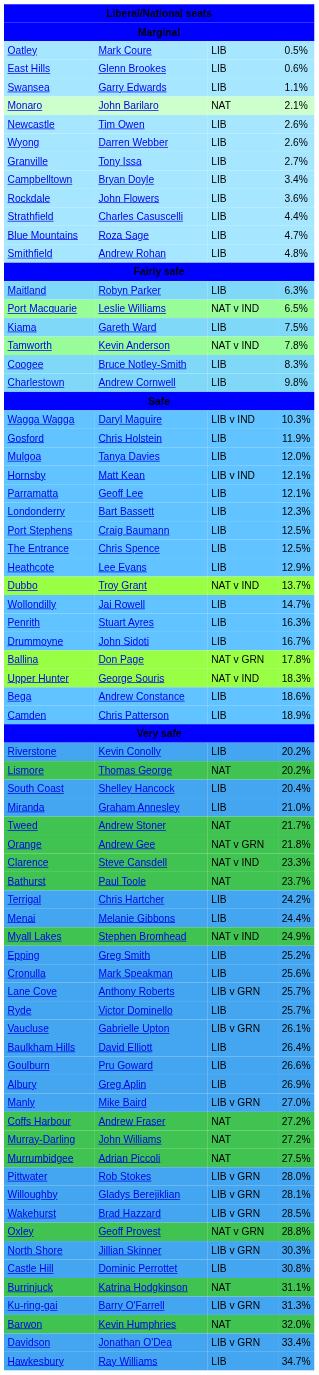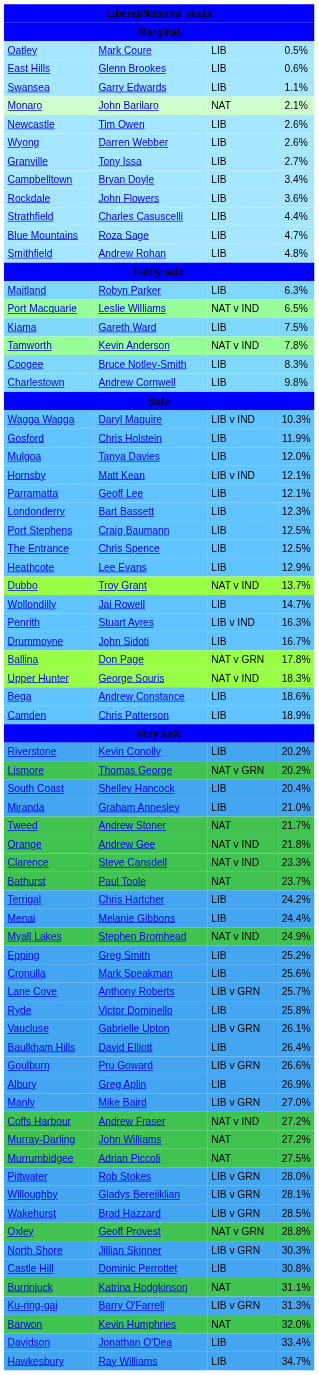 <table class="toccolours" cellpadding="5" cellspacing="0" style="float:left; margin-right:.5em; margin-top:.4em; font-size:90%;">
 <tr>
 <td colspan="4" style="width:102%; text-align:center; background:BLUE;"><span><strong>Liberal/National seats</strong></span></td>
 </tr>
 <tr>
 <td colspan="4" style="text-align:center; background:blue;"><span><strong>Marginal</strong></span></td>
 </tr>
 <tr>
 <td style="text-align:left; background:#a6e7ff;"><a href='#'>Oatley</a></td>
 <td style="text-align:left; background:#a6e7ff;"><a href='#'>Mark Coure</a></td>
 <td style="text-align:left; background:#a6e7ff;">LIB</td>
 <td style="text-align:center; background:#a6e7ff;">0.5%</td>
 </tr>
 <tr>
 <td style="text-align:left; background:#A6E7FF;"><a href='#'>East Hills</a></td>
 <td style="text-align:left; background:#A6E7FF;"><a href='#'>Glenn Brookes</a></td>
 <td style="text-align:left; background:#A6E7FF;">LIB</td>
 <td style="text-align:center; background:#A6E7FF;">0.6%</td>
 </tr>
 <tr>
 <td style="text-align:left; background:#a6e7ff;"><a href='#'>Swansea</a></td>
 <td style="text-align:left; background:#a6e7ff;"><a href='#'>Garry Edwards</a></td>
 <td style="text-align:left; background:#a6e7ff;">LIB</td>
 <td style="text-align:center; background:#a6e7ff;">1.1%</td>
 </tr>
 <tr>
 <td style="text-align:left; background:#CCFFCC;"><a href='#'>Monaro</a></td>
 <td style="text-align:left; background:#CCFFCC;"><a href='#'>John Barilaro</a></td>
 <td style="text-align:left; background:#CCFFCC;">NAT</td>
 <td style="text-align:center; background:#CCFFCC;">2.1%</td>
 </tr>
 <tr>
 <td style="text-align:left; background:#a6e7ff;"><a href='#'>Newcastle</a></td>
 <td style="text-align:left; background:#a6e7ff;"><a href='#'>Tim Owen</a></td>
 <td style="text-align:left; background:#a6e7ff;">LIB</td>
 <td style="text-align:center; background:#a6e7ff;">2.6%</td>
 </tr>
 <tr>
 <td style="text-align:left; background:#a6e7ff;"><a href='#'>Wyong</a></td>
 <td style="text-align:left; background:#a6e7ff;"><a href='#'>Darren Webber</a></td>
 <td style="text-align:left; background:#a6e7ff;">LIB</td>
 <td style="text-align:center; background:#a6e7ff;">2.6%</td>
 </tr>
 <tr>
 <td style="text-align:left; background:#a6e7ff;"><a href='#'>Granville</a></td>
 <td style="text-align:left; background:#a6e7ff;"><a href='#'>Tony Issa</a></td>
 <td style="text-align:left; background:#a6e7ff;">LIB</td>
 <td style="text-align:center; background:#a6e7ff;">2.7%</td>
 </tr>
 <tr>
 <td style="text-align:left; background:#a6e7ff;"><a href='#'>Campbelltown</a></td>
 <td style="text-align:left; background:#a6e7ff;"><a href='#'>Bryan Doyle</a></td>
 <td style="text-align:left; background:#a6e7ff;">LIB</td>
 <td style="text-align:center; background:#a6e7ff;">3.4%</td>
 </tr>
 <tr>
 <td style="text-align:left; background:#a6e7ff;"><a href='#'>Rockdale</a></td>
 <td style="text-align:left; background:#a6e7ff;"><a href='#'>John Flowers</a></td>
 <td style="text-align:left; background:#a6e7ff;">LIB</td>
 <td style="text-align:center; background:#a6e7ff;">3.6%</td>
 </tr>
 <tr>
 <td style="text-align:left; background:#a6e7ff;"><a href='#'>Strathfield</a></td>
 <td style="text-align:left; background:#a6e7ff;"><a href='#'>Charles Casuscelli</a></td>
 <td style="text-align:left; background:#a6e7ff;">LIB</td>
 <td style="text-align:center; background:#a6e7ff;">4.4%</td>
 </tr>
 <tr>
 <td style="text-align:left; background:#a6e7ff;"><a href='#'>Blue Mountains</a></td>
 <td style="text-align:left; background:#a6e7ff;"><a href='#'>Roza Sage</a></td>
 <td style="text-align:left; background:#a6e7ff;">LIB</td>
 <td style="text-align:center; background:#a6e7ff;">4.7%</td>
 </tr>
 <tr>
 <td style="text-align:left; background:#a6e7ff;"><a href='#'>Smithfield</a></td>
 <td style="text-align:left; background:#a6e7ff;"><a href='#'>Andrew Rohan</a></td>
 <td style="text-align:left; background:#a6e7ff;">LIB</td>
 <td style="text-align:center; background:#a6e7ff;">4.8%</td>
 </tr>
 <tr>
 <td colspan="4" style="text-align:center; background:blue;"><span><strong>Fairly safe</strong></span></td>
 </tr>
 <tr>
 <td style="text-align:left; background:#80d8f9;"><a href='#'>Maitland</a></td>
 <td style="text-align:left; background:#80d8f9;"><a href='#'>Robyn Parker</a></td>
 <td style="text-align:left; background:#80d8f9;">LIB</td>
 <td style="text-align:center; background:#80d8f9;">6.3%</td>
 </tr>
 <tr>
 <td style="text-align:left; background:#98fc98;"><a href='#'>Port Macquarie</a></td>
 <td style="text-align:left; background:#98fc98;"><a href='#'>Leslie Williams</a></td>
 <td style="text-align:left; background:#98fc98;">NAT v IND</td>
 <td style="text-align:center; background:#98fc98;">6.5%</td>
 </tr>
 <tr>
 <td style="text-align:left; background:#80d8f9;"><a href='#'>Kiama</a></td>
 <td style="text-align:left; background:#80d8f9;"><a href='#'>Gareth Ward</a></td>
 <td style="text-align:left; background:#80d8f9;">LIB</td>
 <td style="text-align:center; background:#80d8f9;">7.5%</td>
 </tr>
 <tr>
 <td style="text-align:left; background:#98fc98;"><a href='#'>Tamworth</a></td>
 <td style="text-align:left; background:#98fc98;"><a href='#'>Kevin Anderson</a></td>
 <td style="text-align:left; background:#98fc98;">NAT v IND</td>
 <td style="text-align:center; background:#98fc98;">7.8%</td>
 </tr>
 <tr>
 <td style="text-align:left; background:#80d8f9;"><a href='#'>Coogee</a></td>
 <td style="text-align:left; background:#80d8f9;"><a href='#'>Bruce Notley-Smith</a></td>
 <td style="text-align:left; background:#80d8f9;">LIB</td>
 <td style="text-align:center; background:#80d8f9;">8.3%</td>
 </tr>
 <tr>
 <td style="text-align:left; background:#80d8f9;"><a href='#'>Charlestown</a></td>
 <td style="text-align:left; background:#80d8f9;"><a href='#'>Andrew Cornwell</a></td>
 <td style="text-align:left; background:#80d8f9;">LIB</td>
 <td style="text-align:center; background:#80d8f9;">9.8%</td>
 </tr>
 <tr>
 <td colspan="4" style="text-align:center; background:blue;"><span><strong>Safe</strong></span></td>
 </tr>
 <tr>
 <td style="text-align:left; background:#61c3ff;"><a href='#'>Wagga Wagga</a></td>
 <td style="text-align:left; background:#61c3ff;"><a href='#'>Daryl Maguire</a></td>
 <td style="text-align:left; background:#61c3ff;">LIB v IND</td>
 <td style="text-align:center; background:#61c3ff;">10.3%</td>
 </tr>
 <tr>
 <td style="text-align:left; background:#61c3ff;"><a href='#'>Gosford</a></td>
 <td style="text-align:left; background:#61c3ff;"><a href='#'>Chris Holstein</a></td>
 <td style="text-align:left; background:#61c3ff;">LIB</td>
 <td style="text-align:center; background:#61c3ff;">11.9%</td>
 </tr>
 <tr>
 <td style="text-align:left; background:#61c3ff;"><a href='#'>Mulgoa</a></td>
 <td style="text-align:left; background:#61c3ff;"><a href='#'>Tanya Davies</a></td>
 <td style="text-align:left; background:#61c3ff;">LIB</td>
 <td style="text-align:center; background:#61c3ff;">12.0%</td>
 </tr>
 <tr>
 <td style="text-align:left; background:#61c3ff;"><a href='#'>Hornsby</a></td>
 <td style="text-align:left; background:#61c3ff;"><a href='#'>Matt Kean</a></td>
 <td style="text-align:left; background:#61c3ff;">LIB v IND</td>
 <td style="text-align:center; background:#61c3ff;">12.1%</td>
 </tr>
 <tr>
 <td style="text-align:left; background:#61c3ff;"><a href='#'>Parramatta</a></td>
 <td style="text-align:left; background:#61c3ff;"><a href='#'>Geoff Lee</a></td>
 <td style="text-align:left; background:#61c3ff;">LIB</td>
 <td style="text-align:center; background:#61c3ff;">12.1%</td>
 </tr>
 <tr>
 <td style="text-align:left; background:#61c3ff;"><a href='#'>Londonderry</a></td>
 <td style="text-align:left; background:#61c3ff;"><a href='#'>Bart Bassett</a></td>
 <td style="text-align:left; background:#61c3ff;">LIB</td>
 <td style="text-align:center; background:#61c3ff;">12.3%</td>
 </tr>
 <tr>
 <td style="text-align:left; background:#61c3ff;"><a href='#'>Port Stephens</a></td>
 <td style="text-align:left; background:#61c3ff;"><a href='#'>Craig Baumann</a></td>
 <td style="text-align:left; background:#61c3ff;">LIB</td>
 <td style="text-align:center; background:#61c3ff;">12.5%</td>
 </tr>
 <tr>
 <td style="text-align:left; background:#61c3ff;"><a href='#'>The Entrance</a></td>
 <td style="text-align:left; background:#61c3ff;"><a href='#'>Chris Spence</a></td>
 <td style="text-align:left; background:#61c3ff;">LIB</td>
 <td style="text-align:center; background:#61c3ff;">12.5%</td>
 </tr>
 <tr>
 <td style="text-align:left; background:#61c3ff;"><a href='#'>Heathcote</a></td>
 <td style="text-align:left; background:#61c3ff;"><a href='#'>Lee Evans</a></td>
 <td style="text-align:left; background:#61c3ff;">LIB</td>
 <td style="text-align:center; background:#61c3ff;">12.9%</td>
 </tr>
 <tr>
 <td style="text-align:left; background:#98ff44;"><a href='#'>Dubbo</a></td>
 <td style="text-align:left; background:#98ff44;"><a href='#'>Troy Grant</a></td>
 <td style="text-align:left; background:#98ff44;">NAT v IND</td>
 <td style="text-align:center; background:#98ff44;">13.7%</td>
 </tr>
 <tr>
 <td style="text-align:left; background:#61c3ff;"><a href='#'>Wollondilly</a></td>
 <td style="text-align:left; background:#61c3ff;"><a href='#'>Jai Rowell</a></td>
 <td style="text-align:left; background:#61c3ff;">LIB</td>
 <td style="text-align:center; background:#61c3ff;">14.7%</td>
 </tr>
 <tr>
 <td style="text-align:left; background:#61c3ff;"><a href='#'>Penrith</a></td>
 <td style="text-align:left; background:#61c3ff;"><a href='#'>Stuart Ayres</a></td>
-<td style="text-align:left; background:#61c3ff;">LIB</td>
+<td style="text-align:left; background:#61c3ff;">LIB v IND</td>
 <td style="text-align:center; background:#61c3ff;">16.3%</td>
 </tr>
 <tr>
 <td style="text-align:left; background:#61c3ff;"><a href='#'>Drummoyne</a></td>
 <td style="text-align:left; background:#61c3ff;"><a href='#'>John Sidoti</a></td>
 <td style="text-align:left; background:#61c3ff;">LIB</td>
 <td style="text-align:center; background:#61c3ff;">16.7%</td>
 </tr>
 <tr>
 <td style="text-align:left; background:#98ff44;"><a href='#'>Ballina</a></td>
 <td style="text-align:left; background:#98ff44;"><a href='#'>Don Page</a></td>
 <td style="text-align:left; background:#98ff44;">NAT v GRN</td>
 <td style="text-align:center; background:#98ff44;">17.8%</td>
 </tr>
 <tr>
 <td style="text-align:left; background:#98ff44;"><a href='#'>Upper Hunter</a></td>
 <td style="text-align:left; background:#98ff44;"><a href='#'>George Souris</a></td>
 <td style="text-align:left; background:#98ff44;">NAT v IND</td>
 <td style="text-align:center; background:#98ff44;">18.3%</td>
 </tr>
 <tr>
 <td style="text-align:left; background:#61c3ff;"><a href='#'>Bega</a></td>
 <td style="text-align:left; background:#61c3ff;"><a href='#'>Andrew Constance</a></td>
 <td style="text-align:left; background:#61c3ff;">LIB</td>
 <td style="text-align:center; background:#61c3ff;">18.6%</td>
 </tr>
 <tr>
 <td style="text-align:left; background:#61c3ff;"><a href='#'>Camden</a></td>
 <td style="text-align:left; background:#61c3ff;"><a href='#'>Chris Patterson</a></td>
 <td style="text-align:left; background:#61c3ff;">LIB</td>
 <td style="text-align:center; background:#61c3ff;">18.9%</td>
 </tr>
 <tr>
 <td colspan="4" style="text-align:center; background:blue;"><span><strong>Very safe</strong></span></td>
 </tr>
 <tr>
 <td style="text-align:left; background:#44a6f1;"><a href='#'>Riverstone</a></td>
 <td style="text-align:left; background:#44a6f1;"><a href='#'>Kevin Conolly</a></td>
 <td style="text-align:left; background:#44a6f1;">LIB</td>
 <td style="text-align:center; background:#44a6f1;">20.2%</td>
 </tr>
 <tr>
 <td style="text-align:left; background:#40C351;"><a href='#'>Lismore</a></td>
 <td style="text-align:left; background:#40C351;"><a href='#'>Thomas George</a></td>
-<td style="text-align:left; background:#40C351;">NAT</td>
+<td style="text-align:left; background:#40C351;">NAT v GRN</td>
 <td style="text-align:center; background:#40C351;">20.2%</td>
 </tr>
 <tr>
 <td style="text-align:left; background:#44a6f1;"><a href='#'>South Coast</a></td>
 <td style="text-align:left; background:#44a6f1;"><a href='#'>Shelley Hancock</a></td>
 <td style="text-align:left; background:#44a6f1;">LIB</td>
 <td style="text-align:center; background:#44a6f1;">20.4%</td>
 </tr>
 <tr>
 <td style="text-align:left; background:#44a6f1;"><a href='#'>Miranda</a></td>
 <td style="text-align:left; background:#44a6f1;"><a href='#'>Graham Annesley</a></td>
 <td style="text-align:left; background:#44a6f1;">LIB</td>
 <td style="text-align:center; background:#44a6f1;">21.0%</td>
 </tr>
 <tr>
 <td style="text-align:left; background:#40C351;"><a href='#'>Tweed</a></td>
 <td style="text-align:left; background:#40C351;"><a href='#'>Andrew Stoner</a></td>
 <td style="text-align:left; background:#40C351;">NAT</td>
 <td style="text-align:center; background:#40C351;">21.7%</td>
 </tr>
 <tr>
 <td style="text-align:left; background:#40C351;"><a href='#'>Orange</a></td>
 <td style="text-align:left; background:#40C351;"><a href='#'>Andrew Gee</a></td>
-<td style="text-align:left; background:#40C351;">NAT v GRN</td>
+<td style="text-align:left; background:#40C351;">NAT v IND</td>
 <td style="text-align:center; background:#40C351;">21.8%</td>
 </tr>
 <tr>
 <td style="text-align:left; background:#40C351;"><a href='#'>Clarence</a></td>
 <td style="text-align:left; background:#40C351;"><a href='#'>Steve Cansdell</a></td>
 <td style="text-align:left; background:#40C351;">NAT v IND</td>
 <td style="text-align:center; background:#40C351;">23.3%</td>
 </tr>
 <tr>
 <td style="text-align:left; background:#40C351;"><a href='#'>Bathurst</a></td>
 <td style="text-align:left; background:#40C351;"><a href='#'>Paul Toole</a></td>
 <td style="text-align:left; background:#40C351;">NAT</td>
 <td style="text-align:center; background:#40C351;">23.7%</td>
 </tr>
 <tr>
 <td style="text-align:left; background:#44a6f1;"><a href='#'>Terrigal</a></td>
 <td style="text-align:left; background:#44a6f1;"><a href='#'>Chris Hartcher</a></td>
 <td style="text-align:left; background:#44a6f1;">LIB</td>
 <td style="text-align:center; background:#44a6f1;">24.2%</td>
 </tr>
 <tr>
 <td style="text-align:left; background:#44a6f1;"><a href='#'>Menai</a></td>
 <td style="text-align:left; background:#44a6f1;"><a href='#'>Melanie Gibbons</a></td>
 <td style="text-align:left; background:#44a6f1;">LIB</td>
 <td style="text-align:center; background:#44a6f1;">24.4%</td>
 </tr>
 <tr>
 <td style="text-align:left; background:#40C351;"><a href='#'>Myall Lakes</a></td>
 <td style="text-align:left; background:#40C351;"><a href='#'>Stephen Bromhead</a></td>
 <td style="text-align:left; background:#40C351;">NAT v IND</td>
 <td style="text-align:center; background:#40C351;">24.9%</td>
 </tr>
 <tr>
 <td style="text-align:left; background:#44a6f1;"><a href='#'>Epping</a></td>
 <td style="text-align:left; background:#44a6f1;"><a href='#'>Greg Smith</a></td>
 <td style="text-align:left; background:#44a6f1;">LIB</td>
 <td style="text-align:center; background:#44a6f1;">25.2%</td>
 </tr>
 <tr>
 <td style="text-align:left; background:#44a6f1;"><a href='#'>Cronulla</a></td>
 <td style="text-align:left; background:#44a6f1;"><a href='#'>Mark Speakman</a></td>
 <td style="text-align:left; background:#44a6f1;">LIB</td>
 <td style="text-align:center; background:#44a6f1;">25.6%</td>
 </tr>
 <tr>
 <td style="text-align:left; background:#44a6f1;"><a href='#'>Lane Cove</a></td>
 <td style="text-align:left; background:#44a6f1;"><a href='#'>Anthony Roberts</a></td>
 <td style="text-align:left; background:#44a6f1;">LIB v GRN</td>
 <td style="text-align:center; background:#44a6f1;">25.7%</td>
 </tr>
 <tr>
 <td style="text-align:left; background:#44a6f1;"><a href='#'>Ryde</a></td>
 <td style="text-align:left; background:#44a6f1;"><a href='#'>Victor Dominello</a></td>
 <td style="text-align:left; background:#44a6f1;">LIB</td>
-<td style="text-align:center; background:#44a6f1;">25.7%</td>
+<td style="text-align:center; background:#44a6f1;">25.8%</td>
 </tr>
 <tr>
 <td style="text-align:left; background:#44a6f1;"><a href='#'>Vaucluse</a></td>
 <td style="text-align:left; background:#44a6f1;"><a href='#'>Gabrielle Upton</a></td>
 <td style="text-align:left; background:#44a6f1;">LIB v GRN</td>
 <td style="text-align:center; background:#44a6f1;">26.1%</td>
 </tr>
 <tr>
 <td style="text-align:left; background:#44a6f1;"><a href='#'>Baulkham Hills</a></td>
 <td style="text-align:left; background:#44a6f1;"><a href='#'>David Elliott</a></td>
 <td style="text-align:left; background:#44a6f1;">LIB</td>
 <td style="text-align:center; background:#44a6f1;">26.4%</td>
 </tr>
 <tr>
 <td style="text-align:left; background:#44a6f1;"><a href='#'>Goulburn</a></td>
 <td style="text-align:left; background:#44a6f1;"><a href='#'>Pru Goward</a></td>
-<td style="text-align:left; background:#44a6f1;">LIB</td>
+<td style="text-align:left; background:#44a6f1;">LIB v GRN</td>
 <td style="text-align:center; background:#44a6f1;">26.6%</td>
 </tr>
 <tr>
 <td style="text-align:left; background:#44a6f1;"><a href='#'>Albury</a></td>
 <td style="text-align:left; background:#44a6f1;"><a href='#'>Greg Aplin</a></td>
 <td style="text-align:left; background:#44a6f1;">LIB</td>
 <td style="text-align:center; background:#44a6f1;">26.9%</td>
 </tr>
 <tr>
 <td style="text-align:left; background:#44a6f1;"><a href='#'>Manly</a></td>
 <td style="text-align:left; background:#44a6f1;"><a href='#'>Mike Baird</a></td>
 <td style="text-align:left; background:#44a6f1;">LIB v GRN</td>
 <td style="text-align:center; background:#44a6f1;">27.0%</td>
 </tr>
 <tr>
 <td style="text-align:left; background:#40C351;"><a href='#'>Coffs Harbour</a></td>
 <td style="text-align:left; background:#40C351;"><a href='#'>Andrew Fraser</a></td>
-<td style="text-align:left; background:#40C351;">NAT</td>
+<td style="text-align:left; background:#40C351;">NAT v IND</td>
 <td style="text-align:center; background:#40C351;">27.2%</td>
 </tr>
 <tr>
 <td style="text-align:left; background:#40C351;"><a href='#'>Murray-Darling</a></td>
 <td style="text-align:left; background:#40C351;"><a href='#'>John Williams</a></td>
 <td style="text-align:left; background:#40C351;">NAT</td>
 <td style="text-align:center; background:#40C351;">27.2%</td>
 </tr>
 <tr>
 <td style="text-align:left; background:#40C351;"><a href='#'>Murrumbidgee</a></td>
 <td style="text-align:left; background:#40C351;"><a href='#'>Adrian Piccoli</a></td>
 <td style="text-align:left; background:#40C351;">NAT</td>
 <td style="text-align:center; background:#40C351;">27.5%</td>
 </tr>
 <tr>
 <td style="text-align:left; background:#44a6f1;"><a href='#'>Pittwater</a></td>
 <td style="text-align:left; background:#44a6f1;"><a href='#'>Rob Stokes</a></td>
 <td style="text-align:left; background:#44a6f1;">LIB v GRN</td>
 <td style="text-align:center; background:#44a6f1;">28.0%</td>
 </tr>
 <tr>
 <td style="text-align:left; background:#44a6f1;"><a href='#'>Willoughby</a></td>
 <td style="text-align:left; background:#44a6f1;"><a href='#'>Gladys Berejiklian</a></td>
 <td style="text-align:left; background:#44a6f1;">LIB v GRN</td>
 <td style="text-align:center; background:#44a6f1;">28.1%</td>
 </tr>
 <tr>
 <td style="text-align:left; background:#44a6f1;"><a href='#'>Wakehurst</a></td>
 <td style="text-align:left; background:#44a6f1;"><a href='#'>Brad Hazzard</a></td>
 <td style="text-align:left; background:#44a6f1;">LIB v GRN</td>
 <td style="text-align:center; background:#44a6f1;">28.5%</td>
 </tr>
 <tr>
 <td style="text-align:left; background:#40C351;"><a href='#'>Oxley</a></td>
 <td style="text-align:left; background:#40C351;"><a href='#'>Geoff Provest</a></td>
 <td style="text-align:left; background:#40C351;">NAT v GRN</td>
 <td style="text-align:center; background:#40C351;">28.8%</td>
 </tr>
 <tr>
 <td style="text-align:left; background:#44a6f1;"><a href='#'>North Shore</a></td>
 <td style="text-align:left; background:#44a6f1;"><a href='#'>Jillian Skinner</a></td>
 <td style="text-align:left; background:#44a6f1;">LIB v GRN</td>
 <td style="text-align:center; background:#44a6f1;">30.3%</td>
 </tr>
 <tr>
 <td style="text-align:left; background:#44a6f1;"><a href='#'>Castle Hill</a></td>
 <td style="text-align:left; background:#44a6f1;"><a href='#'>Dominic Perrottet</a></td>
 <td style="text-align:left; background:#44a6f1;">LIB</td>
 <td style="text-align:center; background:#44a6f1;">30.8%</td>
 </tr>
 <tr>
 <td style="text-align:left; background:#40C351;"><a href='#'>Burrinjuck</a></td>
 <td style="text-align:left; background:#40C351;"><a href='#'>Katrina Hodgkinson</a></td>
 <td style="text-align:left; background:#40C351;">NAT</td>
 <td style="text-align:center; background:#40C351;">31.1%</td>
 </tr>
 <tr>
 <td style="text-align:left; background:#44a6f1;"><a href='#'>Ku-ring-gai</a></td>
 <td style="text-align:left; background:#44a6f1;"><a href='#'>Barry O'Farrell</a></td>
 <td style="text-align:left; background:#44a6f1;">LIB v GRN</td>
 <td style="text-align:center; background:#44a6f1;">31.3%</td>
 </tr>
 <tr>
 <td style="text-align:left; background:#40C351;"><a href='#'>Barwon</a></td>
 <td style="text-align:left; background:#40C351;"><a href='#'>Kevin Humphries</a></td>
 <td style="text-align:left; background:#40C351;">NAT</td>
 <td style="text-align:center; background:#40C351;">32.0%</td>
 </tr>
 <tr>
 <td style="text-align:left; background:#44a6f1;"><a href='#'>Davidson</a></td>
 <td style="text-align:left; background:#44a6f1;"><a href='#'>Jonathan O'Dea</a></td>
-<td style="text-align:left; background:#44a6f1;">LIB v GRN</td>
+<td style="text-align:left; background:#44a6f1;">LIB</td>
 <td style="text-align:center; background:#44a6f1;">33.4%</td>
 </tr>
 <tr>
 <td style="text-align:left; background:#44a6f1;"><a href='#'>Hawkesbury</a></td>
 <td style="text-align:left; background:#44a6f1;"><a href='#'>Ray Williams</a></td>
 <td style="text-align:left; background:#44a6f1;">LIB</td>
 <td style="text-align:center; background:#44a6f1;">34.7%</td>
 </tr>
 <tr>
 </tr>
 </table>
